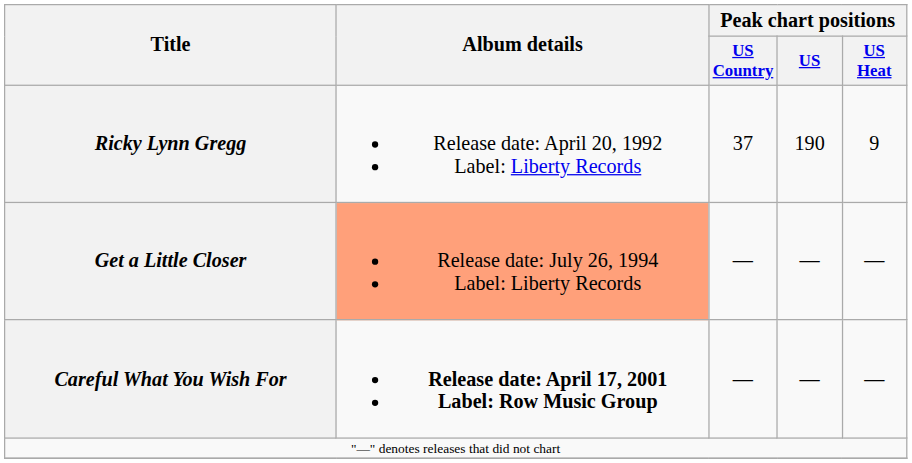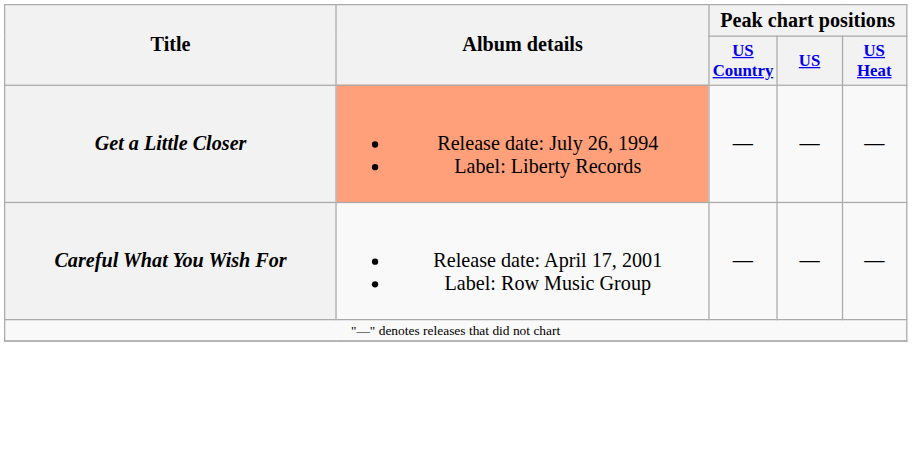 <table class="wikitable plainrowheaders" style="text-align:center;">
 <tr>
 <th rowspan="2" style="width:16em;">Title</th>
 <th rowspan="2" style="width:18em;">Album details</th>
 <th colspan="3">Peak chart positions</th>
 </tr>
 <tr style="font-size:smaller;">
 <th width="45"><a href='#'>US Country</a></th>
 <th width="45"><a href='#'>US</a></th>
 <th width="45"><a href='#'>US Heat</a></th>
 </tr>
 <tr>
-<th scope="row"><em>Ricky Lynn Gregg</em></th>
-<td><br><ul><li>Release date: April 20, 1992</li><li>Label: <a href='#'>Liberty Records</a></li></ul></td>
-<td>37</td>
-<td>190</td>
-<td>9</td>
-</tr>
-<tr>
 <th scope="row"><em>Get a Little Closer</em></th>
 <td style="background: lightsalmon;"><br><ul><li>Release date: July 26, 1994</li><li>Label: Liberty Records</li></ul></td>
 <td>—</td>
 <td>—</td>
 <td>—</td>
 </tr>
 <tr>
 <th scope="row"><em>Careful What You Wish For</em></th>
-<td><strong><br><ul><li>Release date: April 17, 2001</li><li>Label: Row Music Group</li></ul></strong></td>
+<td><br><ul><li>Release date: April 17, 2001</li><li>Label: Row Music Group</li></ul></td>
 <td>—</td>
 <td>—</td>
 <td>—</td>
 </tr>
 <tr>
 <td colspan="5" style="font-size:8pt">"—" denotes releases that did not chart</td>
 </tr>
 <tr>
 </tr>
 </table>
